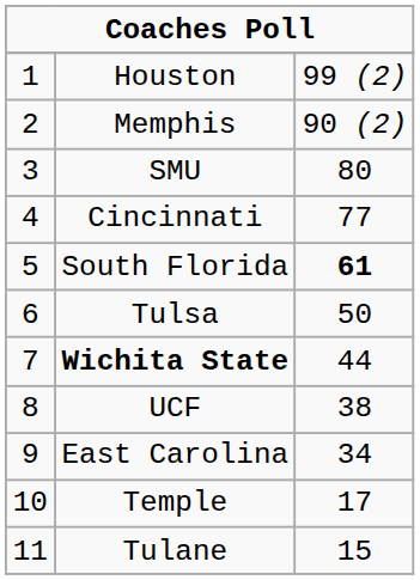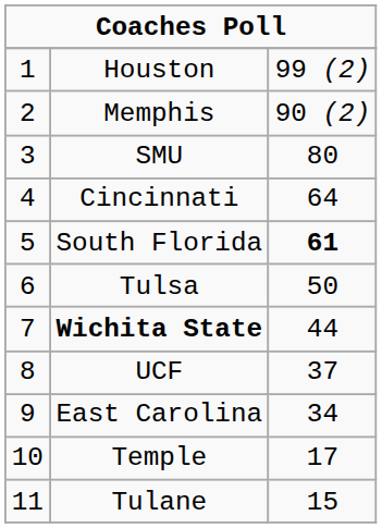 <table class="wikitable">
 <tr align="center">
 <td align="center" Colspan="3"><strong>Coaches Poll</strong></td>
 </tr>
 <tr align="center">
 </tr>
 <tr align="center">
 <td>1</td>
 <td>Houston</td>
 <td>99 <em>(2)</em></td>
 </tr>
 <tr align="center">
 <td>2</td>
 <td>Memphis</td>
 <td>90 <em>(2)</em></td>
 </tr>
 <tr align="center">
 <td>3</td>
 <td>SMU</td>
 <td>80</td>
 </tr>
 <tr align="center">
 <td>4</td>
 <td>Cincinnati</td>
-<td>77</td>
+<td>64</td>
 </tr>
 <tr align="center">
 <td>5</td>
 <td>South Florida</td>
 <td><strong>61</strong></td>
 </tr>
 <tr align="center">
 <td>6</td>
 <td>Tulsa</td>
 <td>50</td>
 </tr>
 <tr align="center">
 <td>7</td>
 <td><strong>Wichita State</strong></td>
 <td>44</td>
 </tr>
 <tr align="center">
 <td>8</td>
 <td>UCF</td>
-<td>38</td>
+<td>37</td>
 </tr>
 <tr align="center">
 <td>9</td>
 <td>East Carolina</td>
 <td>34</td>
 </tr>
 <tr align="center">
 <td>10</td>
 <td>Temple</td>
 <td>17</td>
 </tr>
 <tr align="center">
 <td>11</td>
 <td>Tulane</td>
 <td>15</td>
 </tr>
 </table>
